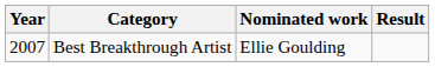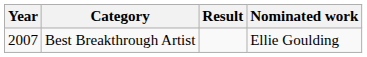 <table class="wikitable">
 <tr>
 <th>Year</th>
 <th>Category</th>
+<th>Result</th>
 <th>Nominated work</th>
-<th>Result</th>
 </tr>
 <tr>
 <td>2007</td>
 <td>Best Breakthrough Artist</td>
+<td></td>
 <td>Ellie Goulding</td>
-<td></td>
 </tr>
 </table>
